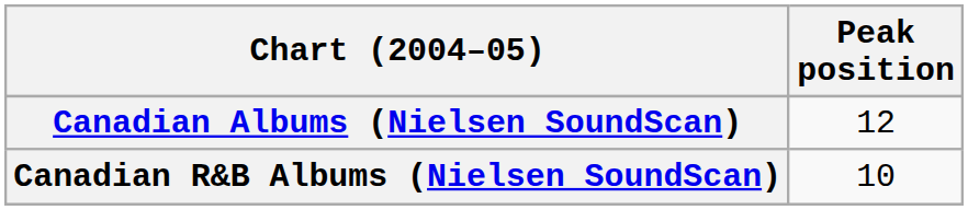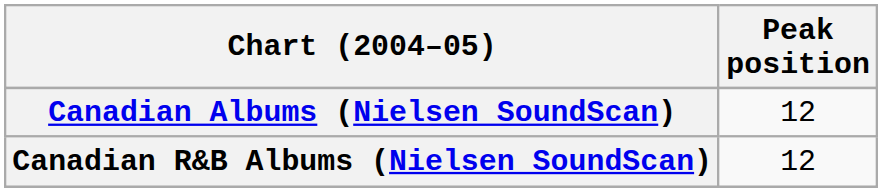 <table class="wikitable sortable plainrowheaders">
 <tr>
 <th scope="col">Chart (2004–05)</th>
 <th scope="col">Peak<br>position</th>
 </tr>
 <tr>
 </tr>
 <tr>
 <th scope="row"><a href='#'>Canadian Albums</a> (<a href='#'>Nielsen SoundScan</a>)</th>
 <td align="center">12</td>
 </tr>
 <tr>
 <th scope="row">Canadian R&B Albums (<a href='#'>Nielsen SoundScan</a>)</th>
-<td style="text-align:center;">10</td>
+<td style="text-align:center;">12</td>
 </tr>
 <tr>
 </tr>
 <tr>
 </tr>
 <tr>
 </tr>
 <tr>
 </tr>
 <tr>
 </tr>
 <tr>
 </tr>
 </table>
